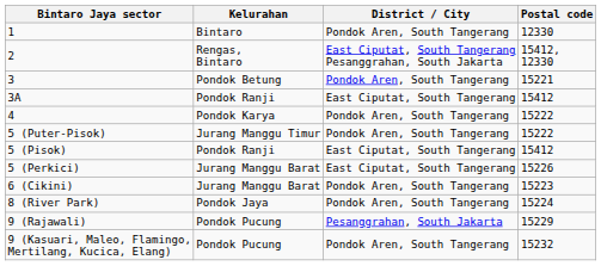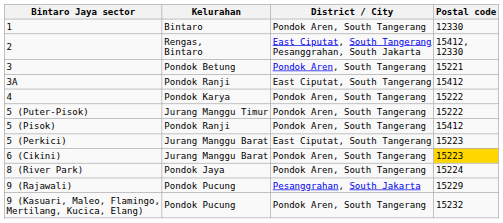 <table class="wikitable">
 <tr>
 <th>Bintaro Jaya sector</th>
 <th>Kelurahan</th>
 <th>District / City</th>
 <th>Postal code</th>
 </tr>
 <tr>
 <td>1</td>
 <td>Bintaro</td>
 <td>Pondok Aren, South Tangerang</td>
 <td>12330</td>
 </tr>
 <tr>
 <td>2</td>
 <td>Rengas,<br>Bintaro</td>
 <td><a href='#'>East Ciputat</a>, <a href='#'>South Tangerang</a><br>Pesanggrahan, South Jakarta</td>
 <td>15412,<br>12330</td>
 </tr>
 <tr>
 <td>3</td>
 <td>Pondok Betung</td>
 <td><a href='#'>Pondok Aren</a>, South Tangerang</td>
 <td>15221</td>
 </tr>
 <tr>
 <td>3A</td>
 <td>Pondok Ranji</td>
 <td>East Ciputat, South Tangerang</td>
 <td>15412</td>
 </tr>
 <tr>
 <td>4</td>
 <td>Pondok Karya</td>
 <td>Pondok Aren, South Tangerang</td>
 <td>15222</td>
 </tr>
 <tr>
 <td>5 (Puter-Pisok)</td>
 <td>Jurang Manggu Timur</td>
 <td>Pondok Aren, South Tangerang</td>
 <td>15222</td>
 </tr>
 <tr>
 <td>5 (Pisok)</td>
 <td>Pondok Ranji</td>
-<td>East Ciputat, South Tangerang</td>
+<td>Pondok Aren, South Tangerang</td>
 <td>15412</td>
 </tr>
 <tr>
 <td>5 (Perkici)</td>
 <td>Jurang Manggu Barat</td>
 <td>East Ciputat, South Tangerang</td>
-<td>15226</td>
+<td>15223</td>
 </tr>
 <tr>
 <td>6 (Cikini)</td>
 <td>Jurang Manggu Barat</td>
 <td>Pondok Aren, South Tangerang</td>
-<td>15223</td>
+<td style="background: gold;">15223</td>
 </tr>
 <tr>
 <td>8 (River Park)</td>
 <td>Pondok Jaya</td>
 <td>Pondok Aren, South Tangerang</td>
 <td>15224</td>
 </tr>
 <tr>
 <td>9 (Rajawali)</td>
 <td>Pondok Pucung</td>
 <td><a href='#'>Pesanggrahan</a>, <a href='#'>South Jakarta</a></td>
 <td>15229</td>
 </tr>
 <tr>
 <td>9 (Kasuari, Maleo, Flamingo,<br>Mertilang, Kucica, Elang)</td>
 <td>Pondok Pucung</td>
 <td>Pondok Aren, South Tangerang</td>
 <td>15232</td>
 </tr>
 </table>
